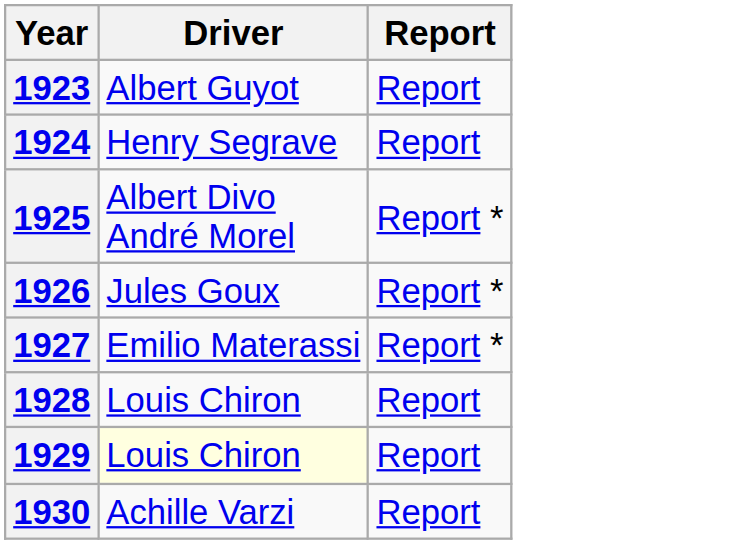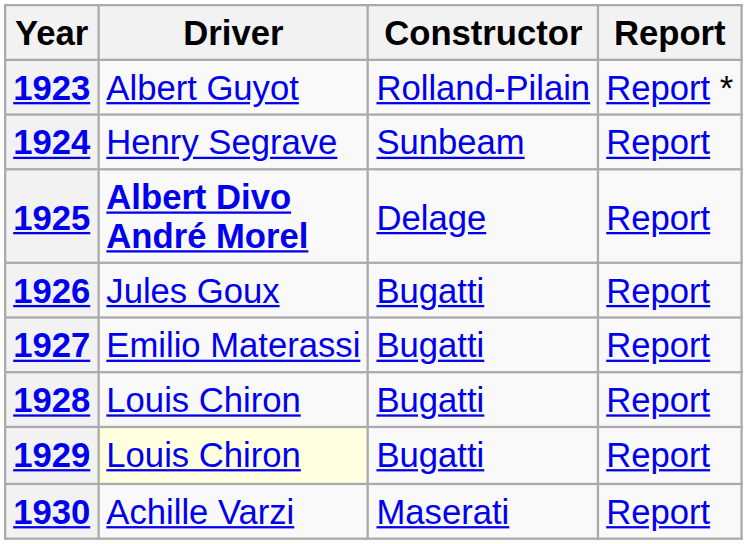 <table class="wikitable" style="font-size: 95%">
 <tr>
 <th>Year</th>
 <th>Driver</th>
+<th>Constructor</th>
 <th>Report</th>
 </tr>
 <tr>
 <th><a href='#'>1923</a></th>
 <td> <a href='#'>Albert Guyot</a></td>
-<td><a href='#'>Report</a></td>
+<td><a href='#'>Rolland-Pilain</a></td>
+<td><a href='#'>Report</a> *</td>
 </tr>
 <tr>
 <th><a href='#'>1924</a></th>
 <td> <a href='#'>Henry Segrave</a></td>
+<td><a href='#'>Sunbeam</a></td>
 <td><a href='#'>Report</a></td>
 </tr>
 <tr>
 <th><a href='#'>1925</a></th>
-<td> <a href='#'>Albert Divo</a><br> <a href='#'>André Morel</a></td>
-<td><a href='#'>Report</a> *</td>
+<td><strong> <a href='#'>Albert Divo</a><br> <a href='#'>André Morel</a></strong></td>
+<td><a href='#'>Delage</a></td>
+<td><a href='#'>Report</a></td>
 </tr>
 <tr>
 <th><a href='#'>1926</a></th>
 <td> <a href='#'>Jules Goux</a></td>
-<td><a href='#'>Report</a> *</td>
+<td><a href='#'>Bugatti</a></td>
+<td><a href='#'>Report</a></td>
 </tr>
 <tr>
 <th><a href='#'>1927</a></th>
 <td> <a href='#'>Emilio Materassi</a></td>
-<td><a href='#'>Report</a> *</td>
+<td><a href='#'>Bugatti</a></td>
+<td><a href='#'>Report</a></td>
 </tr>
 <tr>
 <th><a href='#'>1928</a></th>
 <td> <a href='#'>Louis Chiron</a></td>
+<td><a href='#'>Bugatti</a></td>
 <td><a href='#'>Report</a></td>
 </tr>
 <tr>
 <th><a href='#'>1929</a></th>
 <td style="background: lightyellow;"> <a href='#'>Louis Chiron</a></td>
+<td><a href='#'>Bugatti</a></td>
 <td><a href='#'>Report</a></td>
 </tr>
 <tr>
 <th><a href='#'>1930</a></th>
 <td> <a href='#'>Achille Varzi</a></td>
+<td><a href='#'>Maserati</a></td>
 <td><a href='#'>Report</a></td>
 </tr>
 </table>
